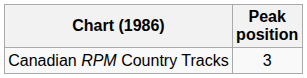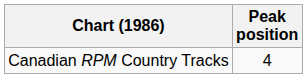 <table class="wikitable sortable">
 <tr>
 <th align="left">Chart (1986)</th>
 <th align="center">Peak<br>position</th>
 </tr>
 <tr>
 </tr>
 <tr>
 <td align="left">Canadian <em>RPM</em> Country Tracks</td>
-<td align="center">3</td>
+<td align="center">4</td>
 </tr>
 </table>
